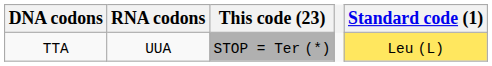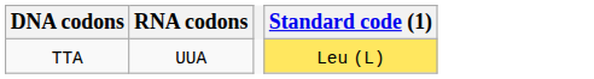 <table class="wikitable" style="border: none; text-align: center;">
 <tr>
 <th>DNA codons</th>
 <th>RNA codons</th>
-<th>This code (23)</th>
 <th style="border: none; width: 1px;"></th>
 <th><a href='#'>Standard code</a> (1)</th>
 </tr>
 <tr>
 <td><code>TTA</code></td>
 <td><code>UUA</code></td>
-<td style="background-color:#B0B0B0;"><code>STOP = Ter</code> <code>(*)</code></td>
 <td style="border: none; width: 1px;"></td>
 <td style="background-color:#ffe75f;"><code>Leu</code> <code>(L)</code></td>
 </tr>
 </table>
